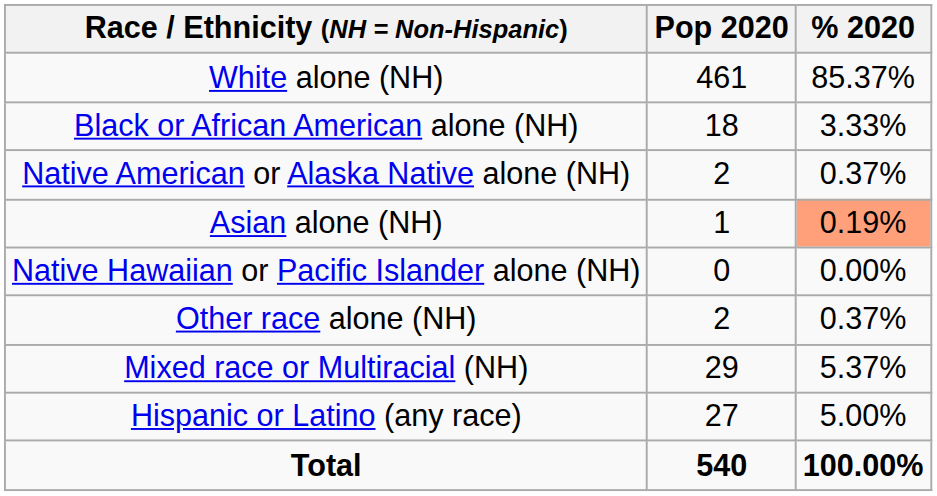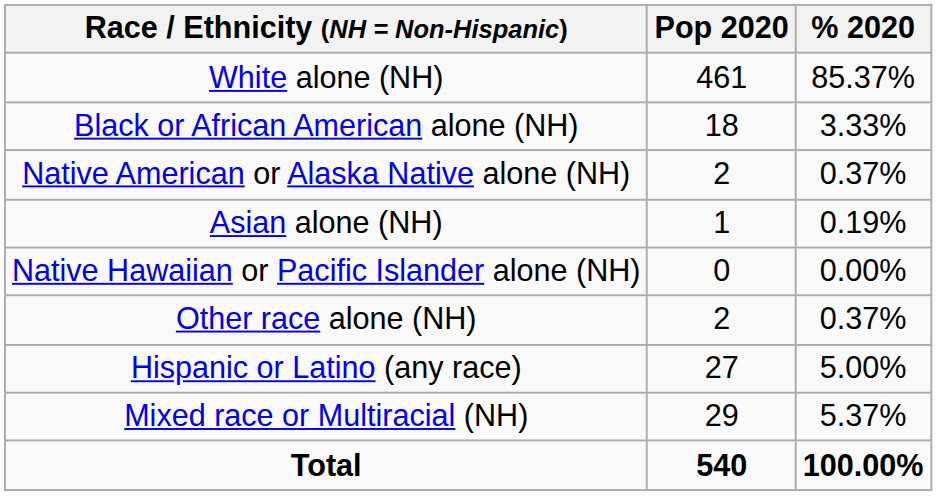 <table class="wikitable" style="text-align:center;">
 <tr>
 <th>Race / Ethnicity <small>(<em>NH = Non-Hispanic</em>)</small></th>
 <th>Pop 2020</th>
 <th>% 2020</th>
 </tr>
 <tr>
 <td><a href='#'>White</a> alone (NH)</td>
 <td>461</td>
 <td>85.37%</td>
 </tr>
 <tr>
 <td><a href='#'>Black or African American</a> alone (NH)</td>
 <td>18</td>
 <td>3.33%</td>
 </tr>
 <tr>
 <td><a href='#'>Native American</a> or <a href='#'>Alaska Native</a> alone (NH)</td>
 <td>2</td>
 <td>0.37%</td>
 </tr>
 <tr>
 <td><a href='#'>Asian</a> alone (NH)</td>
 <td>1</td>
-<td style="background: lightsalmon;">0.19%</td>
+<td>0.19%</td>
 </tr>
 <tr>
 <td><a href='#'>Native Hawaiian</a> or <a href='#'>Pacific Islander</a> alone (NH)</td>
 <td>0</td>
 <td>0.00%</td>
 </tr>
 <tr>
 <td><a href='#'>Other race</a> alone (NH)</td>
 <td>2</td>
 <td>0.37%</td>
 </tr>
 <tr>
+<td><a href='#'>Hispanic or Latino</a> (any race)</td>
+<td>27</td>
+<td>5.00%</td>
+</tr>
+<tr>
 <td><a href='#'>Mixed race or Multiracial</a> (NH)</td>
 <td>29</td>
 <td>5.37%</td>
-</tr>
-<tr>
-<td><a href='#'>Hispanic or Latino</a> (any race)</td>
-<td>27</td>
-<td>5.00%</td>
 </tr>
 <tr>
 <td><strong>Total</strong></td>
 <td><strong>540</strong></td>
 <td><strong>100.00%</strong></td>
 </tr>
 </table>
